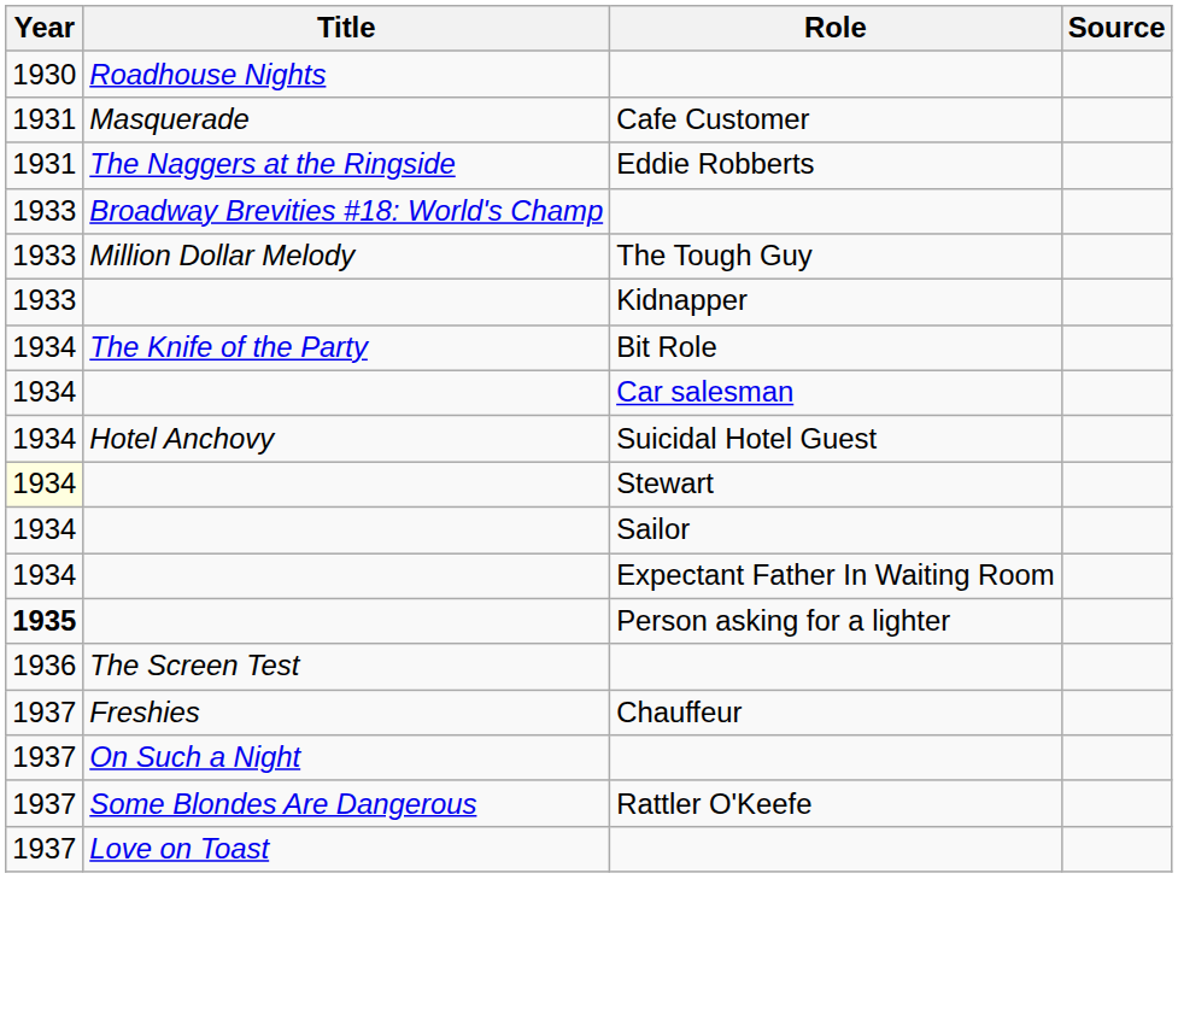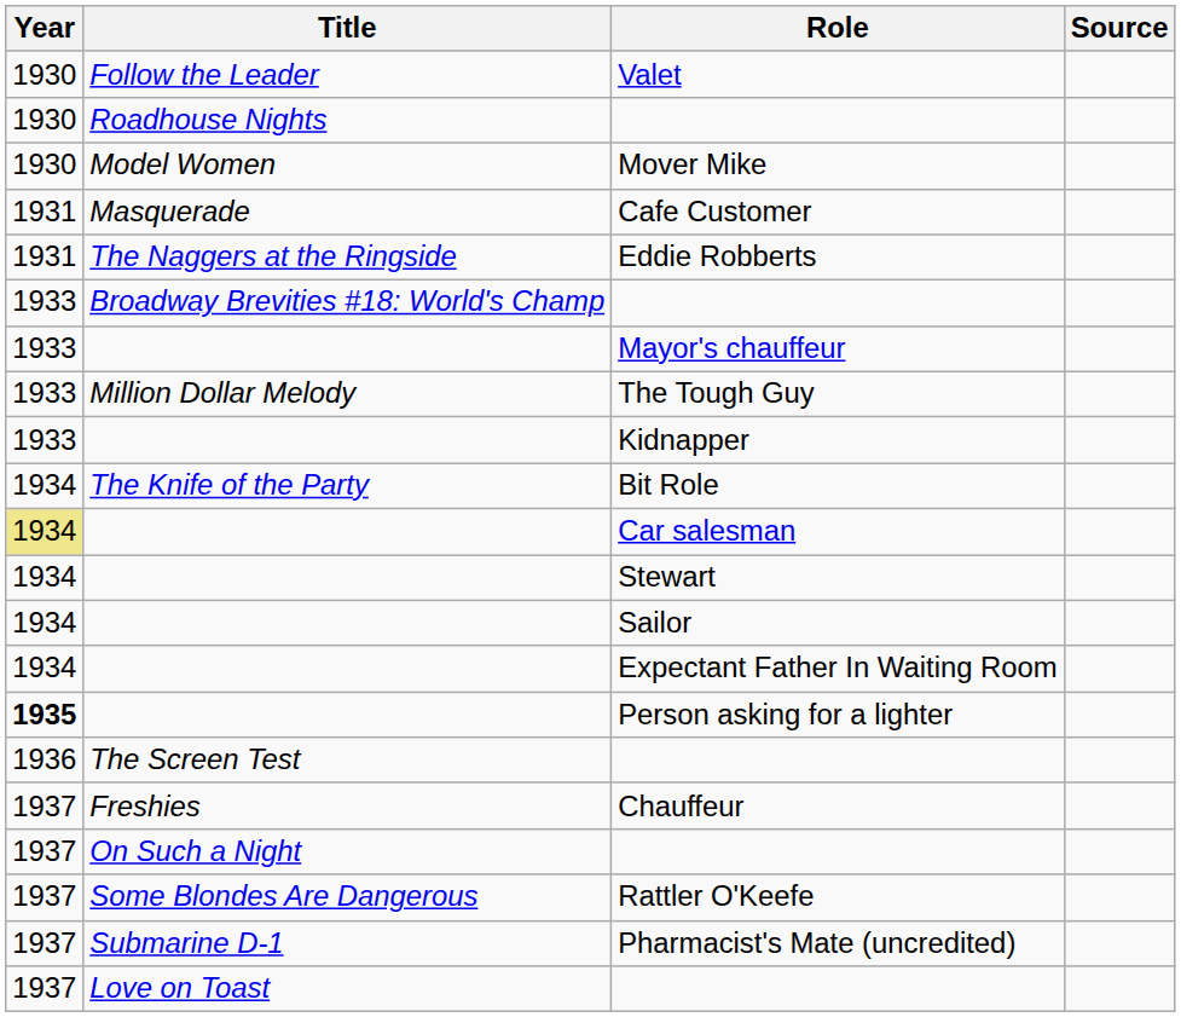 <table class="wikitable sortable">
 <tr>
 <th>Year</th>
 <th>Title</th>
 <th>Role</th>
 <th>Source</th>
 </tr>
 <tr>
 <td>1930</td>
+<td><a href='#'><em>Follow the Leader</em></a></td>
+<td><a href='#'>Valet</a></td>
+<td></td>
+</tr>
+<tr>
+<td>1930</td>
 <td><em><a href='#'>Roadhouse Nights</a></em></td>
 <td></td>
+<td></td>
+</tr>
+<tr>
+<td>1930</td>
+<td><em>Model Women</em></td>
+<td>Mover Mike</td>
 <td></td>
 </tr>
 <tr>
 <td>1931</td>
 <td><em>Masquerade</em></td>
 <td>Cafe Customer</td>
 <td></td>
 </tr>
 <tr>
 <td>1931</td>
 <td><em><a href='#'>The Naggers at the Ringside</a></em></td>
 <td>Eddie Robberts</td>
 <td></td>
 </tr>
 <tr>
 <td>1933</td>
 <td><a href='#'><em>Broadway Brevities #18: World's Champ</em></a></td>
 <td></td>
 <td></td>
 </tr>
 <tr>
 <td>1933</td>
+<td><em></em></td>
+<td><a href='#'>Mayor's chauffeur</a></td>
+<td></td>
+</tr>
+<tr>
+<td>1933</td>
 <td><em>Million Dollar Melody</em></td>
 <td>The Tough Guy</td>
 <td></td>
 </tr>
 <tr>
 <td>1933</td>
 <td><em></em></td>
 <td>Kidnapper</td>
 <td></td>
 </tr>
 <tr>
 <td>1934</td>
 <td><em><a href='#'>The Knife of the Party</a></em></td>
 <td>Bit Role</td>
 <td></td>
 </tr>
 <tr>
-<td>1934</td>
+<td style="background: khaki;">1934</td>
 <td><em></em></td>
 <td><a href='#'>Car salesman</a></td>
 <td></td>
 </tr>
 <tr>
 <td>1934</td>
-<td><em>Hotel Anchovy</em></td>
-<td>Suicidal Hotel Guest</td>
-<td></td>
-</tr>
-<tr>
-<td style="background: lightyellow;">1934</td>
 <td></td>
 <td>Stewart</td>
 <td></td>
 </tr>
 <tr>
 <td>1934</td>
 <td></td>
 <td>Sailor</td>
 <td></td>
 </tr>
 <tr>
 <td>1934</td>
 <td><em></em></td>
 <td>Expectant Father In Waiting Room</td>
 <td></td>
 </tr>
 <tr>
 <td><strong>1935</strong></td>
 <td></td>
 <td>Person asking for a lighter</td>
 <td></td>
 </tr>
 <tr>
 <td>1936</td>
 <td><em>The Screen Test</em></td>
 <td></td>
 <td></td>
 </tr>
 <tr>
 <td>1937</td>
 <td><em>Freshies</em></td>
 <td>Chauffeur</td>
 <td></td>
 </tr>
 <tr>
 <td>1937</td>
 <td><a href='#'><em>On Such a Night</em></a></td>
 <td></td>
 <td><strong></strong></td>
 </tr>
 <tr>
 <td>1937</td>
 <td><em><a href='#'>Some Blondes Are Dangerous</a></em></td>
 <td>Rattler O'Keefe</td>
 <td></td>
 </tr>
 <tr>
 <td>1937</td>
+<td><em><a href='#'>Submarine D-1</a></em></td>
+<td>Pharmacist's Mate (uncredited)</td>
+<td></td>
+</tr>
+<tr>
+<td>1937</td>
 <td><em><a href='#'>Love on Toast</a> </em></td>
 <td></td>
 <td></td>
 </tr>
 </table>
